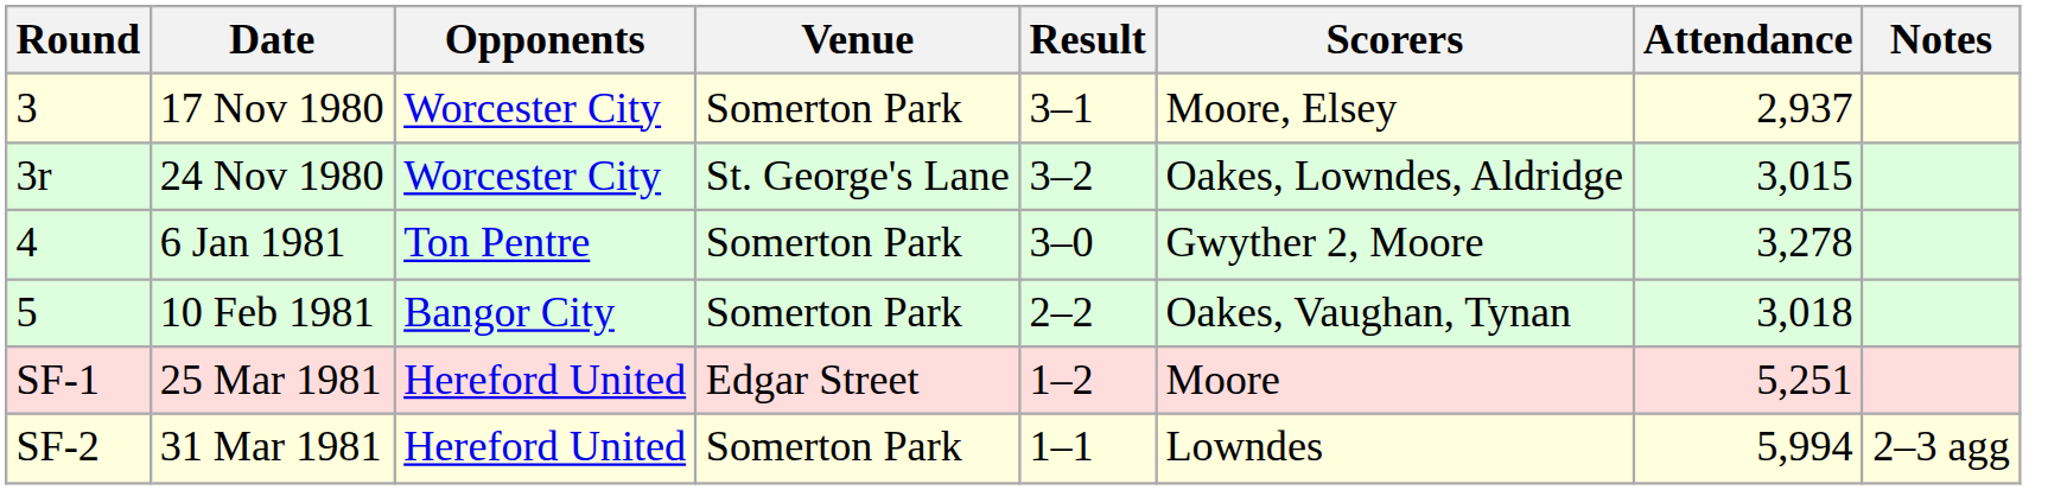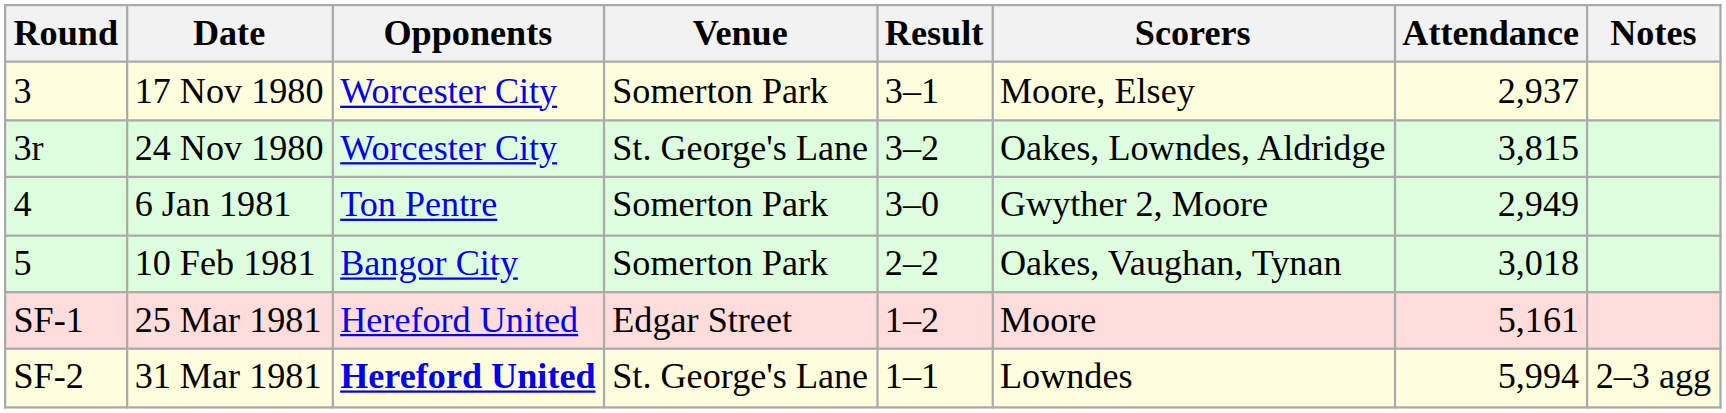 <table class="wikitable">
 <tr>
 <th>Round</th>
 <th>Date</th>
 <th>Opponents</th>
 <th>Venue</th>
 <th>Result</th>
 <th>Scorers</th>
 <th>Attendance</th>
 <th>Notes</th>
 </tr>
 <tr bgcolor="#ffffdd">
 <td>3</td>
 <td>17 Nov 1980</td>
 <td><a href='#'>Worcester City</a></td>
 <td>Somerton Park</td>
 <td>3–1</td>
 <td>Moore, Elsey</td>
 <td align="right">2,937</td>
 <td></td>
 </tr>
 <tr bgcolor="#ddffdd">
 <td>3r</td>
 <td>24 Nov 1980</td>
 <td><a href='#'>Worcester City</a></td>
 <td>St. George's Lane</td>
 <td>3–2</td>
 <td>Oakes, Lowndes, Aldridge</td>
-<td align="right">3,015</td>
+<td align="right">3,815</td>
 <td></td>
 </tr>
 <tr bgcolor="#ddffdd">
 <td>4</td>
 <td>6 Jan 1981</td>
 <td><a href='#'>Ton Pentre</a></td>
 <td>Somerton Park</td>
 <td>3–0</td>
 <td>Gwyther 2, Moore</td>
-<td align="right">3,278</td>
+<td align="right">2,949</td>
 <td></td>
 </tr>
 <tr bgcolor="#ddffdd">
 <td>5</td>
 <td>10 Feb 1981</td>
 <td><a href='#'>Bangor City</a></td>
 <td>Somerton Park</td>
 <td>2–2</td>
 <td>Oakes, Vaughan, Tynan</td>
 <td align="right">3,018</td>
 <td></td>
 </tr>
 <tr bgcolor="#ffdddd">
 <td>SF-1</td>
 <td>25 Mar 1981</td>
 <td><a href='#'>Hereford United</a></td>
 <td>Edgar Street</td>
 <td>1–2</td>
 <td>Moore</td>
-<td align="right">5,251</td>
+<td align="right">5,161</td>
 <td></td>
 </tr>
 <tr bgcolor="#ffffdd">
 <td>SF-2</td>
 <td>31 Mar 1981</td>
-<td><a href='#'>Hereford United</a></td>
-<td>Somerton Park</td>
+<td><strong><a href='#'>Hereford United</a></strong></td>
+<td>St. George's Lane</td>
 <td>1–1</td>
 <td>Lowndes</td>
 <td align="right">5,994</td>
 <td>2–3 agg</td>
 </tr>
 </table>
